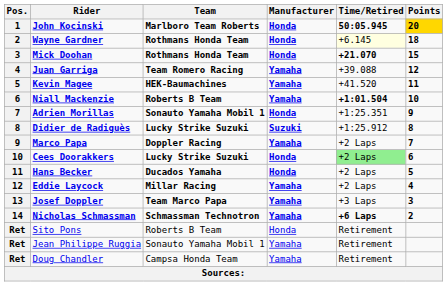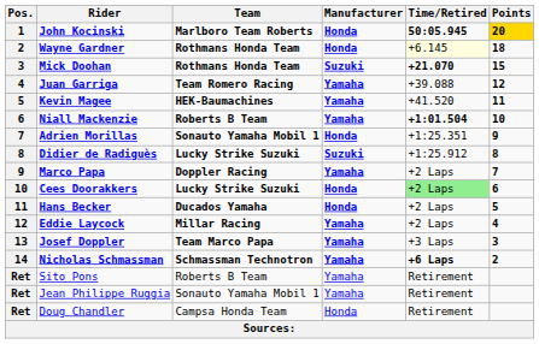 <table class="wikitable" style="font-size: 95%;">
 <tr>
 <th>Pos.</th>
 <th>Rider</th>
 <th>Team</th>
 <th>Manufacturer</th>
 <th>Time/Retired</th>
 <th>Points</th>
 </tr>
 <tr>
 <th>1</th>
 <td> <strong><a href='#'>John Kocinski</a></strong></td>
 <td><strong>Marlboro Team Roberts</strong></td>
 <td><strong><a href='#'>Honda</a></strong></td>
 <td><strong>50:05.945</strong></td>
 <td style="background: gold;"><strong>20</strong></td>
 </tr>
 <tr>
 <th>2</th>
 <td> <strong><a href='#'>Wayne Gardner</a></strong></td>
 <td><strong>Rothmans Honda Team</strong></td>
 <td><strong><a href='#'>Honda</a></strong></td>
 <td style="background: lightyellow;">+6.145</td>
 <td><strong>18</strong></td>
 </tr>
 <tr>
 <th>3</th>
 <td> <strong><a href='#'>Mick Doohan</a></strong></td>
 <td><strong>Rothmans Honda Team</strong></td>
-<td><strong><a href='#'>Honda</a></strong></td>
+<td><strong><a href='#'>Suzuki</a></strong></td>
 <td><strong>+21.070</strong></td>
 <td><strong>15</strong></td>
 </tr>
 <tr>
 <th>4</th>
 <td> <strong><a href='#'>Juan Garriga</a></strong></td>
 <td><strong>Team Romero Racing</strong></td>
 <td><strong><a href='#'>Yamaha</a></strong></td>
 <td>+39.088</td>
 <td><strong>12</strong></td>
 </tr>
 <tr>
 <th>5</th>
 <td> <strong><a href='#'>Kevin Magee</a></strong></td>
 <td><strong>HEK-Baumachines</strong></td>
 <td><strong><a href='#'>Yamaha</a></strong></td>
 <td>+41.520</td>
 <td><strong>11</strong></td>
 </tr>
 <tr>
 <th>6</th>
 <td> <strong><a href='#'>Niall Mackenzie</a></strong></td>
 <td><strong>Roberts B Team</strong></td>
 <td><strong><a href='#'>Yamaha</a></strong></td>
 <td><strong>+1:01.504</strong></td>
 <td><strong>10</strong></td>
 </tr>
 <tr>
 <th>7</th>
 <td> <strong><a href='#'>Adrien Morillas</a></strong></td>
 <td><strong>Sonauto Yamaha Mobil 1</strong></td>
 <td><strong><a href='#'>Honda</a></strong></td>
 <td>+1:25.351</td>
 <td><strong>9</strong></td>
 </tr>
 <tr>
 <th>8</th>
 <td> <strong><a href='#'>Didier de Radiguès</a></strong></td>
 <td><strong>Lucky Strike Suzuki</strong></td>
 <td><strong><a href='#'>Suzuki</a></strong></td>
 <td>+1:25.912</td>
 <td><strong>8</strong></td>
 </tr>
 <tr>
 <th>9</th>
 <td> <strong><a href='#'>Marco Papa</a></strong></td>
 <td><strong>Doppler Racing</strong></td>
 <td><strong><a href='#'>Yamaha</a></strong></td>
 <td>+2 Laps</td>
 <td><strong>7</strong></td>
 </tr>
 <tr>
 <th>10</th>
 <td> <strong><a href='#'>Cees Doorakkers</a></strong></td>
 <td><strong>Lucky Strike Suzuki</strong></td>
 <td><strong><a href='#'>Honda</a></strong></td>
 <td style="background: lightgreen;">+2 Laps</td>
 <td><strong>6</strong></td>
 </tr>
 <tr>
 <th>11</th>
 <td> <strong><a href='#'>Hans Becker</a></strong></td>
 <td><strong>Ducados Yamaha</strong></td>
 <td><strong><a href='#'>Honda</a></strong></td>
 <td>+2 Laps</td>
 <td><strong>5</strong></td>
 </tr>
 <tr>
 <th>12</th>
 <td> <strong><a href='#'>Eddie Laycock</a></strong></td>
 <td><strong>Millar Racing</strong></td>
 <td><strong><a href='#'>Yamaha</a></strong></td>
 <td>+2 Laps</td>
 <td><strong>4</strong></td>
 </tr>
 <tr>
 <th>13</th>
 <td> <strong><a href='#'>Josef Doppler</a></strong></td>
 <td><strong>Team Marco Papa</strong></td>
 <td><strong><a href='#'>Yamaha</a></strong></td>
 <td>+3 Laps</td>
 <td><strong>3</strong></td>
 </tr>
 <tr>
 <th>14</th>
 <td> <strong><a href='#'>Nicholas Schmassman</a></strong></td>
 <td><strong>Schmassman Technotron</strong></td>
 <td><strong><a href='#'>Yamaha</a></strong></td>
 <td><strong>+6 Laps</strong></td>
 <td><strong>2</strong></td>
 </tr>
 <tr>
 <th>Ret</th>
 <td> <a href='#'>Sito Pons</a></td>
 <td>Roberts B Team</td>
-<td><a href='#'>Honda</a></td>
+<td><a href='#'>Yamaha</a></td>
 <td>Retirement</td>
 <td></td>
 </tr>
 <tr>
 <th>Ret</th>
 <td> <a href='#'>Jean Philippe Ruggia</a></td>
 <td>Sonauto Yamaha Mobil 1</td>
 <td><a href='#'>Yamaha</a></td>
 <td>Retirement</td>
 <td></td>
 </tr>
 <tr>
 <th>Ret</th>
 <td> <a href='#'>Doug Chandler</a></td>
 <td>Campsa Honda Team</td>
-<td><a href='#'>Yamaha</a></td>
+<td><a href='#'>Honda</a></td>
 <td>Retirement</td>
 <td></td>
 </tr>
 <tr>
 <th colspan=8>Sources:</th>
 </tr>
 </table>
